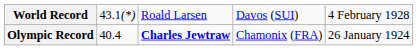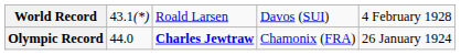 <table class="wikitable" style="font-size:95%;">
 <tr>
 <th>World Record</th>
 <td>43.1<em>(*)</em></td>
 <td> <a href='#'>Roald Larsen</a></td>
 <td><a href='#'>Davos</a> (<a href='#'>SUI</a>)</td>
 <td>4 February 1928</td>
 </tr>
 <tr>
 <th>Olympic Record</th>
-<td>40.4</td>
+<td>44.0</td>
 <td><strong> <a href='#'>Charles Jewtraw</a></strong></td>
 <td><a href='#'>Chamonix</a> (<a href='#'>FRA</a>)</td>
 <td>26 January 1924</td>
 </tr>
 </table>
